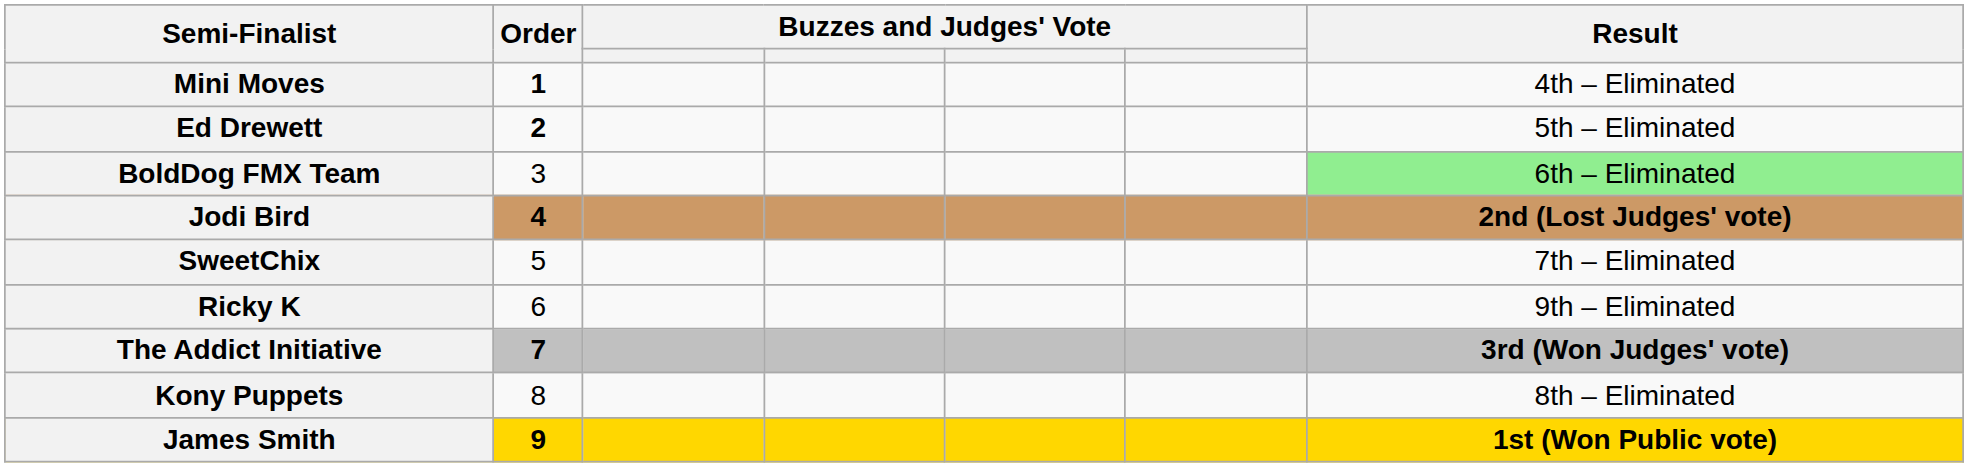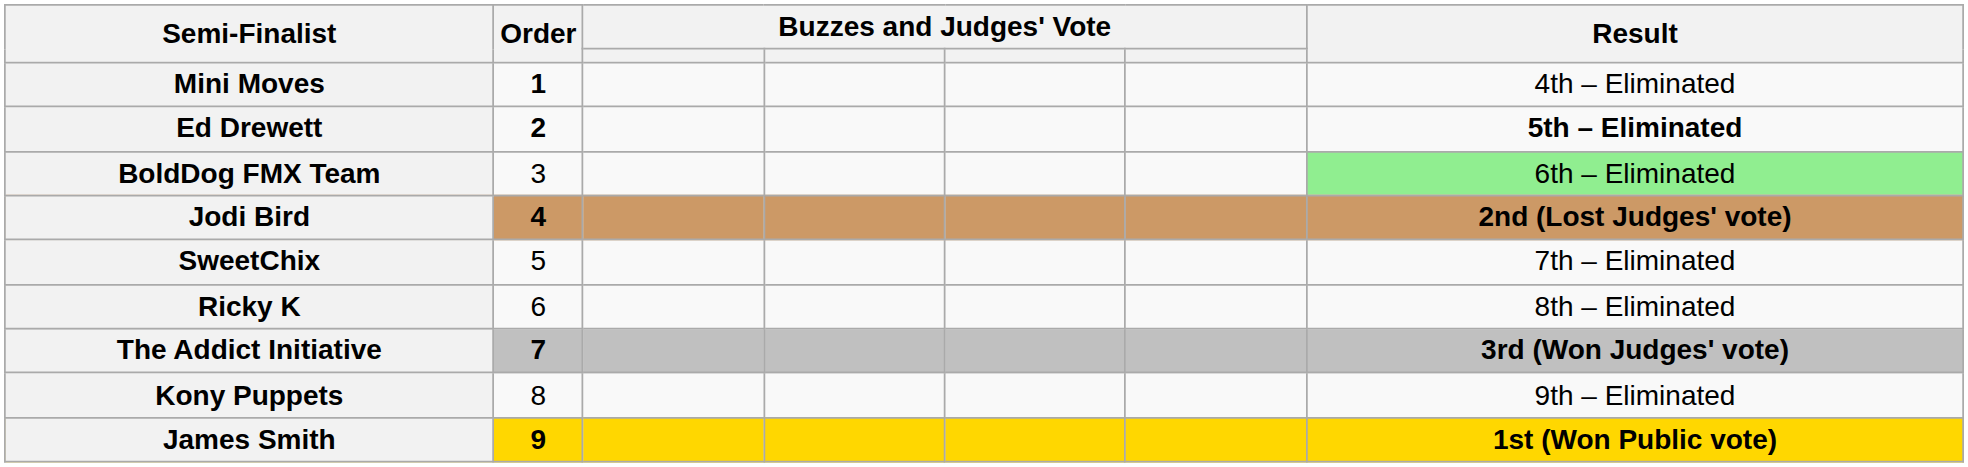 <table class="wikitable plainrowheaders sortable" style="text-align:center;">
 <tr>
 <th scope="col" rowspan="2" class="unsortable" style="width:17em;">Semi-Finalist </th>
 <th scope="col" rowspan="2" style="width:1em;">Order</th>
 <th scope="col" colspan="4" class="unsortable" style="width:24em;">Buzzes and Judges' Vote</th>
 <th scope="col" rowspan="2" style="width:23em;">Result </th>
 </tr>
 <tr>
 <th scope="col" class="unsortable" style="width:6em;"></th>
 <th scope="col" class="unsortable" style="width:6em;"></th>
 <th scope="col" class="unsortable" style="width:6em;"></th>
 <th scope="col" class="unsortable" style="width:6em;"></th>
 </tr>
 <tr>
 <th scope="row">Mini Moves</th>
 <td><strong>1</strong></td>
 <td style="text-align:center;"></td>
 <td style="text-align:center;"></td>
 <td style="text-align:center;"></td>
 <td style="text-align:center;"></td>
 <td>4th –  Eliminated</td>
 </tr>
 <tr>
 <th scope="row">Ed Drewett</th>
 <td><strong>2</strong></td>
 <td style="text-align:center;"></td>
 <td style="text-align:center;"></td>
 <td style="text-align:center;"></td>
 <td style="text-align:center;"></td>
-<td>5th – Eliminated</td>
+<td><strong>5th – Eliminated</strong></td>
 </tr>
 <tr>
 <th scope="row">BoldDog FMX Team </th>
 <td>3</td>
 <td style="text-align:center;"></td>
 <td style="text-align:center;"></td>
 <td style="text-align:center;"></td>
 <td style="text-align:center;"></td>
 <td style="background: lightgreen;">6th – Eliminated</td>
 </tr>
 <tr bgcolor=#c96>
 <th scope="row"><strong>Jodi Bird</strong></th>
 <td><strong>4</strong></td>
 <td style="text-align:center;"></td>
 <td style="text-align:center;"></td>
 <td style="text-align:center;"></td>
 <td style="text-align:center;"></td>
 <td><strong>2nd (Lost Judges' vote)</strong></td>
 </tr>
 <tr>
 <th scope="row">SweetChix</th>
 <td>5</td>
 <td style="text-align:center;"></td>
 <td style="text-align:center;"></td>
 <td style="text-align:center;"></td>
 <td style="text-align:center;"></td>
 <td>7th – Eliminated</td>
 </tr>
 <tr>
 <th scope="row">Ricky K</th>
 <td>6</td>
 <td style="text-align:center;"></td>
 <td style="text-align:center;"></td>
 <td style="text-align:center;"></td>
 <td style="text-align:center;"></td>
-<td>9th – Eliminated</td>
+<td>8th – Eliminated</td>
 </tr>
 <tr bgcolor=silver>
 <th scope="row"><strong>The Addict Initiative</strong></th>
 <td><strong>7</strong></td>
 <td style="text-align:center;"></td>
 <td style="text-align:center;"></td>
 <td style="text-align:center;"></td>
 <td style="text-align:center;"></td>
 <td><strong>3rd (Won Judges' vote)</strong></td>
 </tr>
 <tr>
 <th scope="row">Kony Puppets</th>
 <td>8</td>
 <td style="text-align:center;"></td>
 <td style="text-align:center;"></td>
 <td style="text-align:center;"></td>
 <td style="text-align:center;"></td>
-<td>8th – Eliminated</td>
+<td>9th – Eliminated</td>
 </tr>
 <tr bgcolor=gold>
 <th scope="row"><strong>James Smith</strong></th>
 <td><strong>9</strong></td>
 <td style="text-align:center;"></td>
 <td style="text-align:center;"></td>
 <td style="text-align:center;"></td>
 <td style="text-align:center;"></td>
 <td><strong>1st (Won Public vote)</strong></td>
 </tr>
 </table>
